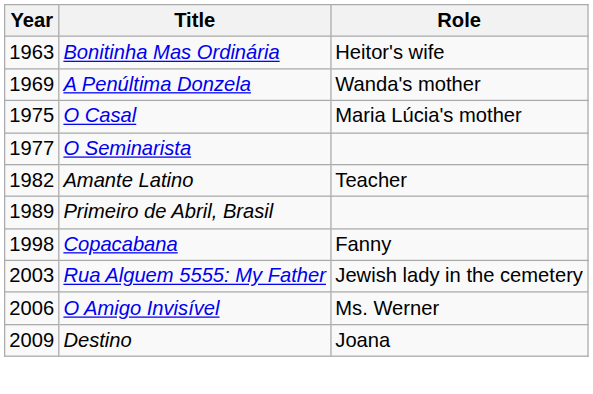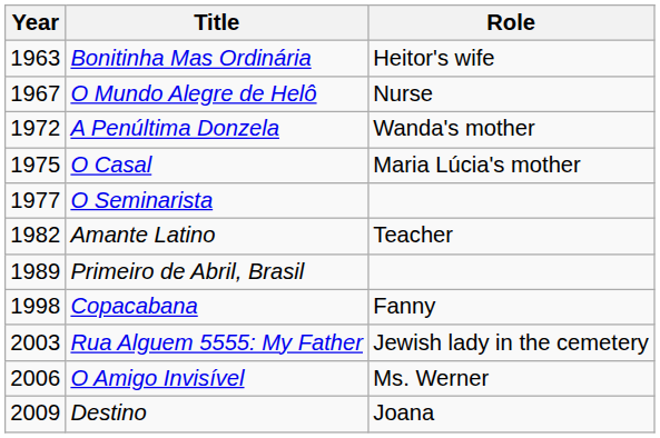 <table class= "wikitable">
 <tr>
 <th>Year</th>
 <th>Title</th>
 <th>Role</th>
 </tr>
 <tr>
 <td>1963</td>
 <td><em><a href='#'>Bonitinha Mas Ordinária</a></em></td>
 <td>Heitor's wife</td>
 </tr>
 <tr>
-<td>1969</td>
+<td>1967</td>
+<td><em><a href='#'>O Mundo Alegre de Helô</a></em></td>
+<td>Nurse</td>
+</tr>
+<tr>
+<td>1972</td>
 <td><em><a href='#'>A Penúltima Donzela</a></em></td>
 <td>Wanda's mother</td>
 </tr>
 <tr>
 <td>1975</td>
 <td><em><a href='#'>O Casal</a></em></td>
 <td>Maria Lúcia's mother</td>
 </tr>
 <tr>
 <td>1977</td>
 <td><em><a href='#'>O Seminarista</a></em></td>
 <td></td>
 </tr>
 <tr>
 <td>1982</td>
 <td><em>Amante Latino</em></td>
 <td>Teacher</td>
 </tr>
 <tr>
 <td>1989</td>
 <td><em>Primeiro de Abril, Brasil</em></td>
 <td></td>
 </tr>
 <tr>
 <td>1998</td>
 <td><em><a href='#'>Copacabana</a></em></td>
 <td>Fanny</td>
 </tr>
 <tr>
 <td>2003</td>
 <td><em><a href='#'>Rua Alguem 5555: My Father</a></em></td>
 <td>Jewish lady in the cemetery</td>
 </tr>
 <tr>
 <td>2006</td>
 <td><em><a href='#'>O Amigo Invisível</a></em></td>
 <td>Ms. Werner</td>
 </tr>
 <tr>
 <td>2009</td>
 <td><em>Destino</em></td>
 <td>Joana</td>
 </tr>
 </table>
